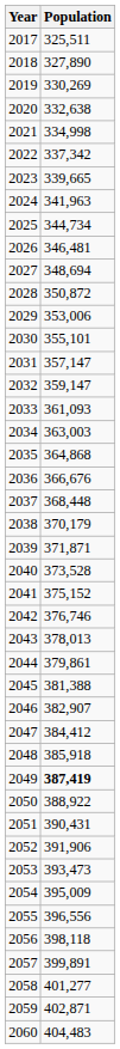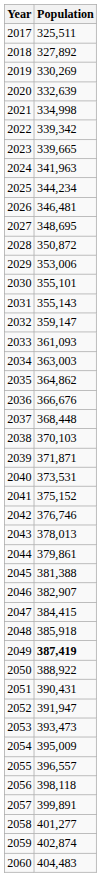 <table class="wikitable sortable mw-collapsible mw-collapsed">
 <tr>
 <th scope="col">Year</th>
 <th scope="col">Population</th>
 </tr>
 <tr>
 <td>2017</td>
 <td>325,511</td>
 </tr>
 <tr>
 <td>2018</td>
-<td>327,890</td>
+<td>327,892</td>
 </tr>
 <tr>
 <td>2019</td>
 <td>330,269</td>
 </tr>
 <tr>
 <td>2020</td>
-<td>332,638</td>
+<td>332,639</td>
 </tr>
 <tr>
 <td>2021</td>
 <td>334,998</td>
 </tr>
 <tr>
 <td>2022</td>
-<td>337,342</td>
+<td>339,342</td>
 </tr>
 <tr>
 <td>2023</td>
 <td>339,665</td>
 </tr>
 <tr>
 <td>2024</td>
 <td>341,963</td>
 </tr>
 <tr>
 <td>2025</td>
-<td>344,734</td>
+<td>344,234</td>
 </tr>
 <tr>
 <td>2026</td>
 <td>346,481</td>
 </tr>
 <tr>
 <td>2027</td>
-<td>348,694</td>
+<td>348,695</td>
 </tr>
 <tr>
 <td>2028</td>
 <td>350,872</td>
 </tr>
 <tr>
 <td>2029</td>
 <td>353,006</td>
 </tr>
 <tr>
 <td>2030</td>
 <td>355,101</td>
 </tr>
 <tr>
 <td>2031</td>
-<td>357,147</td>
+<td>355,143</td>
 </tr>
 <tr>
 <td>2032</td>
 <td>359,147</td>
 </tr>
 <tr>
 <td>2033</td>
 <td>361,093</td>
 </tr>
 <tr>
 <td>2034</td>
 <td>363,003</td>
 </tr>
 <tr>
 <td>2035</td>
-<td>364,868</td>
+<td>364,862</td>
 </tr>
 <tr>
 <td>2036</td>
 <td>366,676</td>
 </tr>
 <tr>
 <td>2037</td>
 <td>368,448</td>
 </tr>
 <tr>
 <td>2038</td>
-<td>370,179</td>
+<td>370,103</td>
 </tr>
 <tr>
 <td>2039</td>
 <td>371,871</td>
 </tr>
 <tr>
 <td>2040</td>
-<td>373,528</td>
+<td>373,531</td>
 </tr>
 <tr>
 <td>2041</td>
 <td>375,152</td>
 </tr>
 <tr>
 <td>2042</td>
 <td>376,746</td>
 </tr>
 <tr>
 <td>2043</td>
 <td>378,013</td>
 </tr>
 <tr>
 <td>2044</td>
 <td>379,861</td>
 </tr>
 <tr>
 <td>2045</td>
 <td>381,388</td>
 </tr>
 <tr>
 <td>2046</td>
 <td>382,907</td>
 </tr>
 <tr>
 <td>2047</td>
-<td>384,412</td>
+<td>384,415</td>
 </tr>
 <tr>
 <td>2048</td>
 <td>385,918</td>
 </tr>
 <tr>
 <td>2049</td>
 <td><strong>387,419</strong></td>
 </tr>
 <tr>
 <td>2050</td>
 <td>388,922</td>
 </tr>
 <tr>
 <td>2051</td>
 <td>390,431</td>
 </tr>
 <tr>
 <td>2052</td>
-<td>391,906</td>
+<td>391,947</td>
 </tr>
 <tr>
 <td>2053</td>
 <td>393,473</td>
 </tr>
 <tr>
 <td>2054</td>
 <td>395,009</td>
 </tr>
 <tr>
 <td>2055</td>
-<td>396,556</td>
+<td>396,557</td>
 </tr>
 <tr>
 <td>2056</td>
 <td>398,118</td>
 </tr>
 <tr>
 <td>2057</td>
 <td>399,891</td>
 </tr>
 <tr>
 <td>2058</td>
 <td>401,277</td>
 </tr>
 <tr>
 <td>2059</td>
-<td>402,871</td>
+<td>402,874</td>
 </tr>
 <tr>
 <td>2060</td>
 <td>404,483</td>
 </tr>
 </table>
